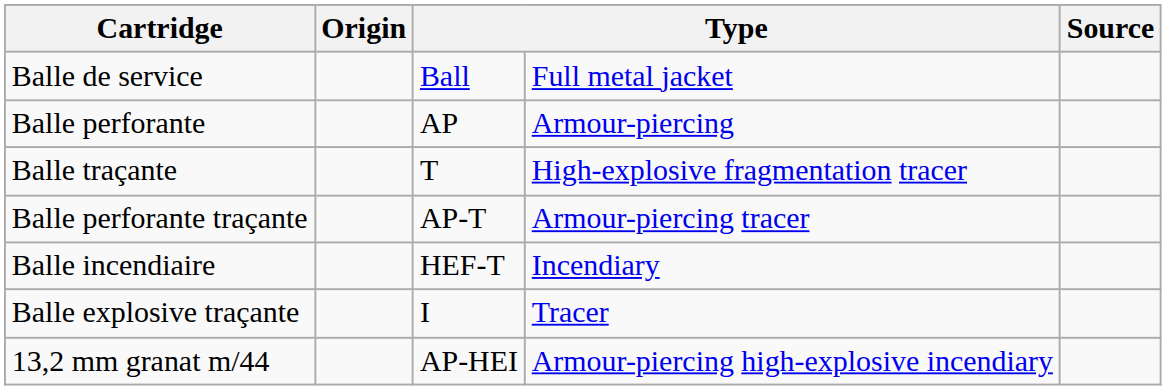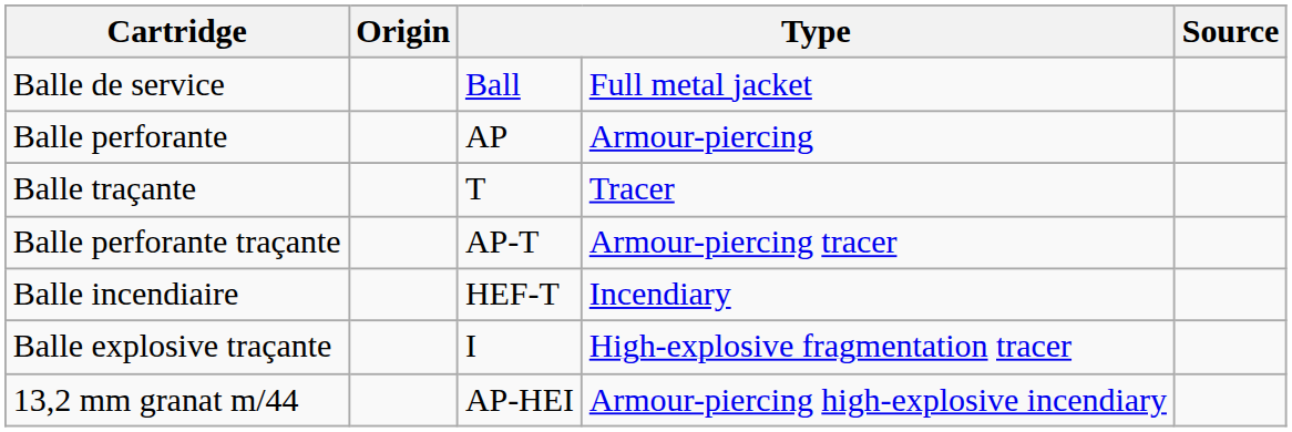 <table class="wikitable">
 <tr>
 <th>Cartridge</th>
 <th>Origin</th>
 <th colspan="2">Type</th>
 <th>Source</th>
 </tr>
 <tr>
 <td>Balle de service</td>
 <td></td>
 <td><a href='#'>Ball</a></td>
 <td><a href='#'>Full metal jacket</a></td>
 <td></td>
 </tr>
 <tr>
 <td>Balle perforante</td>
 <td></td>
 <td>AP</td>
 <td><a href='#'>Armour-piercing</a></td>
 <td></td>
 </tr>
 <tr>
 <td>Balle traçante</td>
 <td></td>
 <td>T</td>
-<td><a href='#'>High-explosive fragmentation</a> <a href='#'>tracer</a></td>
+<td><a href='#'>Tracer</a></td>
 <td></td>
 </tr>
 <tr>
 <td>Balle perforante traçante</td>
 <td></td>
 <td>AP-T</td>
 <td><a href='#'>Armour-piercing</a> <a href='#'>tracer</a></td>
 <td></td>
 </tr>
 <tr>
 <td>Balle incendiaire</td>
 <td></td>
 <td>HEF-T</td>
 <td><a href='#'>Incendiary</a></td>
 <td></td>
 </tr>
 <tr>
 <td>Balle explosive traçante</td>
 <td></td>
 <td>I</td>
-<td><a href='#'>Tracer</a></td>
+<td><a href='#'>High-explosive fragmentation</a> <a href='#'>tracer</a></td>
 <td></td>
 </tr>
 <tr>
 <td>13,2 mm granat m/44</td>
 <td></td>
 <td>AP-HEI</td>
 <td><a href='#'>Armour-piercing</a> <a href='#'>high-explosive incendiary</a></td>
 <td></td>
 </tr>
 </table>
